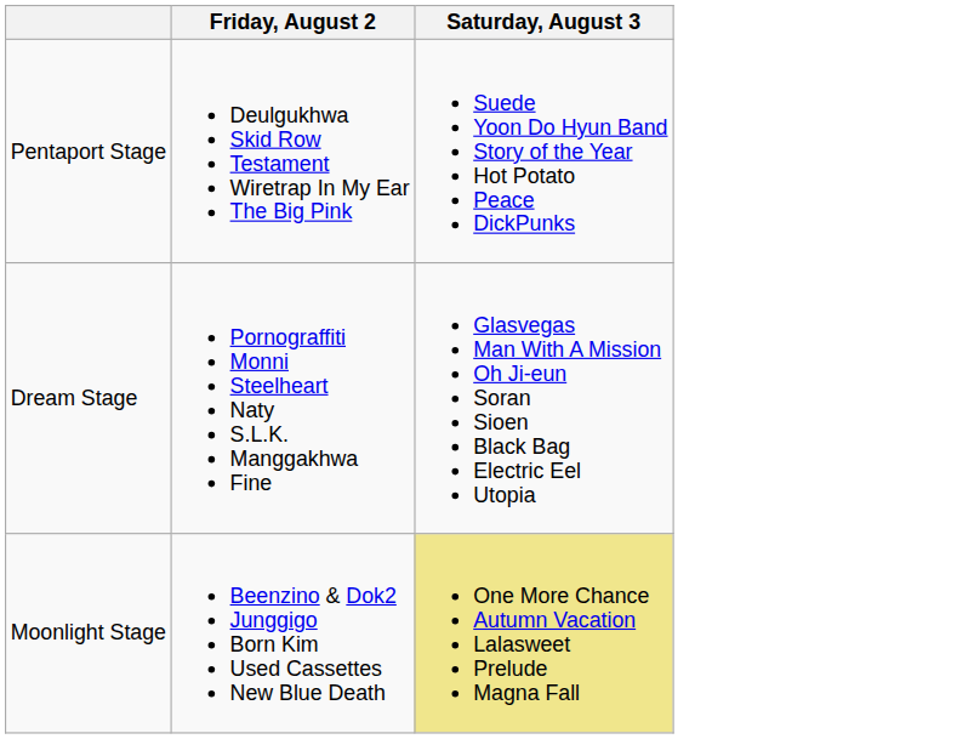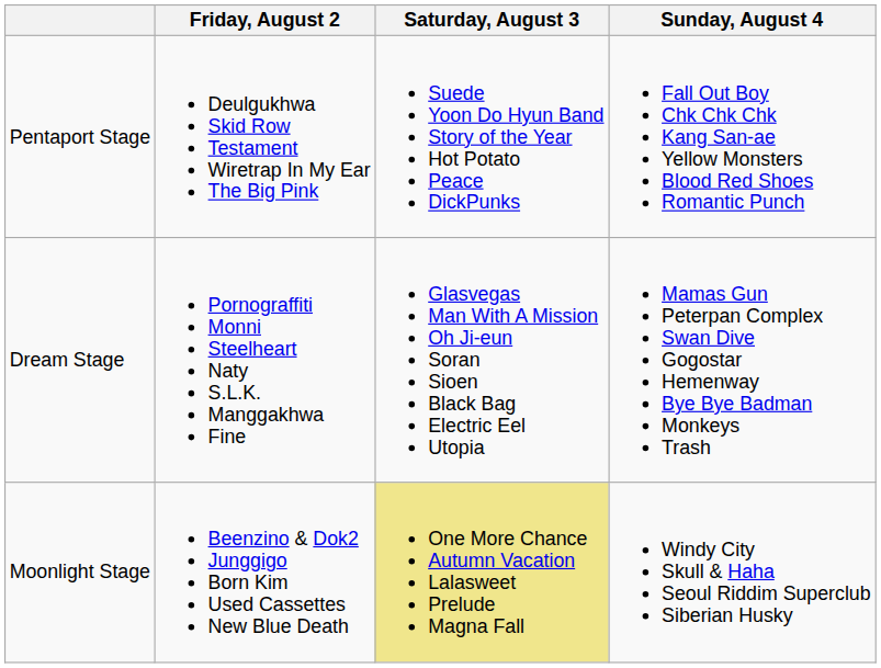 <table class="wikitable">
 <tr>
 <th></th>
 <th>Friday, August 2</th>
 <th>Saturday, August 3</th>
+<th>Sunday, August 4</th>
 </tr>
 <tr>
 <td>Pentaport Stage</td>
 <td><br><ul><li>Deulgukhwa</li><li><a href='#'>Skid Row</a></li><li><a href='#'>Testament</a></li><li>Wiretrap In My Ear</li><li><a href='#'>The Big Pink</a></li></ul></td>
 <td><br><ul><li><a href='#'>Suede</a></li><li><a href='#'>Yoon Do Hyun Band</a></li><li><a href='#'>Story of the Year</a></li><li>Hot Potato</li><li><a href='#'>Peace</a></li><li><a href='#'>DickPunks</a></li></ul></td>
+<td><br><ul><li><a href='#'>Fall Out Boy</a></li><li><a href='#'>Chk Chk Chk</a></li><li><a href='#'>Kang San-ae</a></li><li>Yellow Monsters</li><li><a href='#'>Blood Red Shoes</a></li><li><a href='#'>Romantic Punch</a></li></ul></td>
 </tr>
 <tr>
 <td>Dream Stage</td>
 <td><br><ul><li><a href='#'>Pornograffiti</a></li><li><a href='#'>Monni</a></li><li><a href='#'>Steelheart</a></li><li>Naty</li><li>S.L.K.</li><li>Manggakhwa</li><li>Fine</li></ul></td>
 <td><br><ul><li><a href='#'>Glasvegas</a></li><li><a href='#'>Man With A Mission</a></li><li><a href='#'>Oh Ji-eun</a></li><li>Soran</li><li>Sioen</li><li>Black Bag</li><li>Electric Eel</li><li>Utopia</li></ul></td>
+<td><br><ul><li><a href='#'>Mamas Gun</a></li><li>Peterpan Complex</li><li><a href='#'>Swan Dive</a></li><li>Gogostar</li><li>Hemenway</li><li><a href='#'>Bye Bye Badman</a></li><li>Monkeys</li><li>Trash</li></ul></td>
 </tr>
 <tr>
 <td>Moonlight Stage</td>
 <td><br><ul><li><a href='#'>Beenzino</a> & <a href='#'>Dok2</a></li><li><a href='#'>Junggigo</a></li><li>Born Kim</li><li>Used Cassettes</li><li>New Blue Death</li></ul></td>
 <td style="background: khaki;"><br><ul><li>One More Chance</li><li><a href='#'>Autumn Vacation</a></li><li>Lalasweet</li><li>Prelude</li><li>Magna Fall</li></ul></td>
+<td><br><ul><li>Windy City</li><li>Skull & <a href='#'>Haha</a></li><li>Seoul Riddim Superclub</li><li>Siberian Husky</li></ul></td>
 </tr>
 </table>
